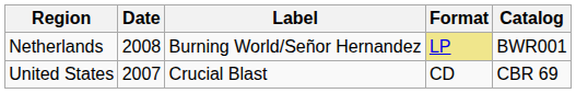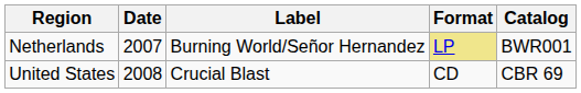 <table class="wikitable">
 <tr>
 <th>Region</th>
 <th>Date</th>
 <th>Label</th>
 <th>Format</th>
 <th>Catalog</th>
 </tr>
 <tr>
 <td>Netherlands</td>
-<td>2008</td>
+<td>2007</td>
 <td>Burning World/Señor Hernandez</td>
 <td style="background: khaki;"><a href='#'>LP</a></td>
 <td>BWR001</td>
 </tr>
 <tr>
 <td>United States</td>
-<td>2007</td>
+<td>2008</td>
 <td>Crucial Blast</td>
 <td>CD</td>
 <td>CBR 69</td>
 </tr>
 </table>
